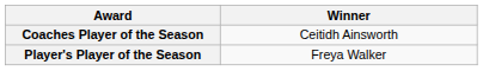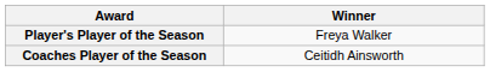 <table class="wikitable" style="font-size:95%; text-align:center;">
 <tr>
 <th style="width:250px;">Award</th>
 <th style="width:300px;">Winner</th>
 </tr>
 <tr>
+<th>Player's Player of the Season</th>
+<td> Freya Walker</td>
+</tr>
+<tr>
 <th>Coaches Player of the Season</th>
 <td> Ceitidh Ainsworth</td>
 </tr>
-<tr>
-<th>Player's Player of the Season</th>
-<td> Freya Walker</td>
-</tr>
 </table>
